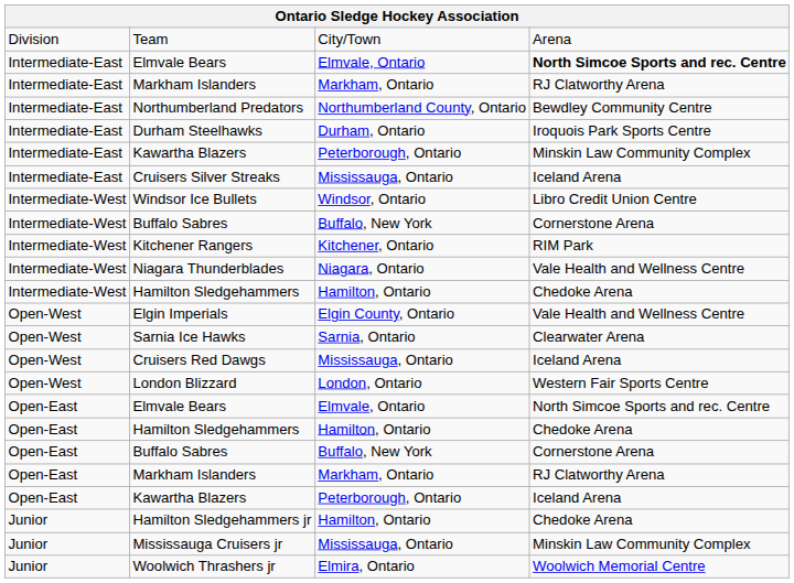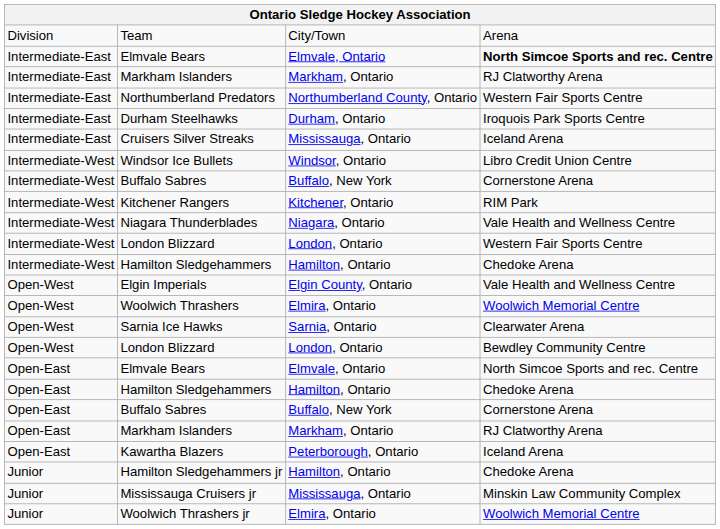 <table class="wikitable">
 <tr>
 <th colspan="4">Ontario Sledge Hockey Association</th>
 </tr>
 <tr>
 <td>Division</td>
 <td>Team</td>
 <td>City/Town</td>
 <td>Arena</td>
 </tr>
 <tr>
 <td>Intermediate-East</td>
 <td>Elmvale Bears</td>
 <td><a href='#'>Elmvale, Ontario</a></td>
 <td><strong>North Simcoe Sports and rec. Centre</strong></td>
 </tr>
 <tr>
 <td>Intermediate-East</td>
 <td>Markham Islanders</td>
 <td><a href='#'>Markham</a>, Ontario</td>
 <td>RJ Clatworthy Arena</td>
 </tr>
 <tr>
 <td>Intermediate-East</td>
 <td>Northumberland Predators</td>
 <td><a href='#'>Northumberland County</a>, Ontario</td>
-<td>Bewdley Community Centre</td>
+<td>Western Fair Sports Centre</td>
 </tr>
 <tr>
 <td>Intermediate-East</td>
 <td>Durham Steelhawks</td>
 <td><a href='#'>Durham</a>, Ontario</td>
 <td>Iroquois Park Sports Centre</td>
-</tr>
-<tr>
-<td>Intermediate-East</td>
-<td>Kawartha Blazers</td>
-<td><a href='#'>Peterborough</a>, Ontario</td>
-<td>Minskin Law Community Complex</td>
 </tr>
 <tr>
 <td>Intermediate-East</td>
 <td>Cruisers Silver Streaks</td>
 <td><a href='#'>Mississauga</a>, Ontario</td>
 <td>Iceland Arena</td>
 </tr>
 <tr>
 <td>Intermediate-West</td>
 <td>Windsor Ice Bullets</td>
 <td><a href='#'>Windsor</a>, Ontario</td>
 <td>Libro Credit Union Centre</td>
 </tr>
 <tr>
 <td>Intermediate-West</td>
 <td>Buffalo Sabres</td>
 <td><a href='#'>Buffalo</a>, New York</td>
 <td>Cornerstone Arena</td>
 </tr>
 <tr>
 <td>Intermediate-West</td>
 <td>Kitchener Rangers</td>
 <td><a href='#'>Kitchener</a>, Ontario</td>
 <td>RIM Park</td>
 </tr>
 <tr>
 <td>Intermediate-West</td>
 <td>Niagara Thunderblades</td>
 <td><a href='#'>Niagara</a>, Ontario</td>
 <td>Vale Health and Wellness Centre</td>
 </tr>
 <tr>
 <td>Intermediate-West</td>
+<td>London Blizzard</td>
+<td><a href='#'>London</a>, Ontario</td>
+<td>Western Fair Sports Centre</td>
+</tr>
+<tr>
+<td>Intermediate-West</td>
 <td>Hamilton Sledgehammers</td>
 <td><a href='#'>Hamilton</a>, Ontario</td>
 <td>Chedoke Arena</td>
 </tr>
 <tr>
 <td>Open-West</td>
 <td>Elgin Imperials</td>
 <td><a href='#'>Elgin County</a>, Ontario</td>
 <td>Vale Health and Wellness Centre</td>
 </tr>
 <tr>
 <td>Open-West</td>
+<td>Woolwich Thrashers</td>
+<td><a href='#'>Elmira</a>, Ontario</td>
+<td><a href='#'>Woolwich Memorial Centre</a></td>
+</tr>
+<tr>
+<td>Open-West</td>
 <td>Sarnia Ice Hawks</td>
 <td><a href='#'>Sarnia</a>, Ontario</td>
 <td>Clearwater Arena</td>
 </tr>
 <tr>
 <td>Open-West</td>
-<td>Cruisers Red Dawgs</td>
-<td><a href='#'>Mississauga</a>, Ontario</td>
-<td>Iceland Arena</td>
-</tr>
-<tr>
-<td>Open-West</td>
 <td>London Blizzard</td>
 <td><a href='#'>London</a>, Ontario</td>
-<td>Western Fair Sports Centre</td>
+<td>Bewdley Community Centre</td>
 </tr>
 <tr>
 <td>Open-East</td>
 <td>Elmvale Bears</td>
 <td><a href='#'>Elmvale</a>, Ontario</td>
 <td>North Simcoe Sports and rec. Centre</td>
 </tr>
 <tr>
 <td>Open-East</td>
 <td>Hamilton Sledgehammers</td>
 <td><a href='#'>Hamilton</a>, Ontario</td>
 <td>Chedoke Arena</td>
 </tr>
 <tr>
 <td>Open-East</td>
 <td>Buffalo Sabres</td>
 <td><a href='#'>Buffalo</a>, New York</td>
 <td>Cornerstone Arena</td>
 </tr>
 <tr>
 <td>Open-East</td>
 <td>Markham Islanders</td>
 <td><a href='#'>Markham</a>, Ontario</td>
 <td>RJ Clatworthy Arena</td>
 </tr>
 <tr>
 <td>Open-East</td>
 <td>Kawartha Blazers</td>
 <td><a href='#'>Peterborough</a>, Ontario</td>
 <td>Iceland Arena</td>
 </tr>
 <tr>
 <td>Junior</td>
 <td>Hamilton Sledgehammers jr</td>
 <td><a href='#'>Hamilton</a>, Ontario</td>
 <td>Chedoke Arena</td>
 </tr>
 <tr>
 <td>Junior</td>
 <td>Mississauga Cruisers jr</td>
 <td><a href='#'>Mississauga</a>, Ontario</td>
 <td>Minskin Law Community Complex</td>
 </tr>
 <tr>
 <td>Junior</td>
 <td>Woolwich Thrashers jr</td>
 <td><a href='#'>Elmira</a>, Ontario</td>
 <td><a href='#'>Woolwich Memorial Centre</a></td>
 </tr>
 </table>
